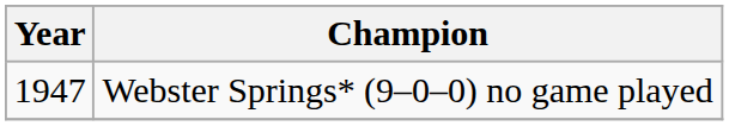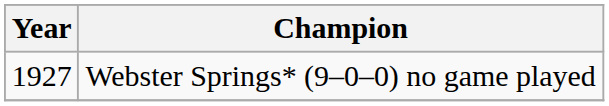 <table class="wikitable">
 <tr>
 <th>Year</th>
 <th>Champion</th>
 </tr>
 <tr>
-<td>1947</td>
+<td>1927</td>
 <td>Webster Springs* (9–0–0) no game played</td>
 </tr>
 <tr>
 </tr>
 </table>
